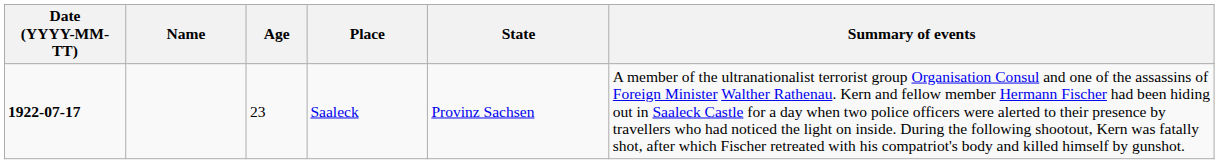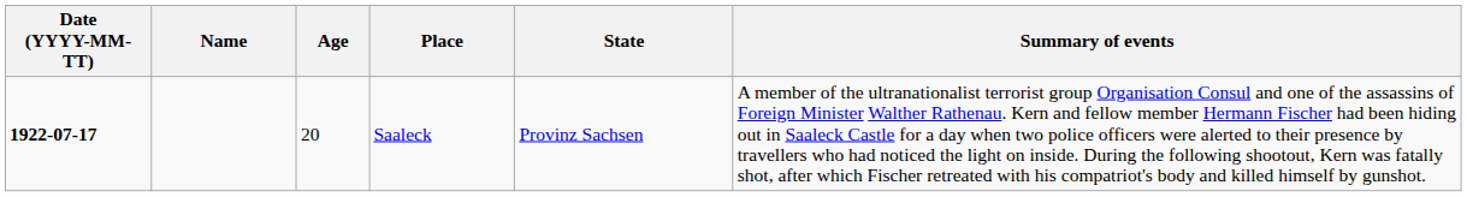 <table class="wikitable sortable static-row-numbers static-row-header-text">
 <tr>
 <th style="width:10%;">Date<br>(YYYY-MM-TT)</th>
 <th style="width:10%;">Name</th>
 <th style="width:5%;">Age</th>
 <th style="width:10%;">Place</th>
 <th style="width:15%;">State</th>
 <th style="width:50%;">Summary of events</th>
 </tr>
 <tr>
 <td><strong>1922-07-17</strong></td>
 <td></td>
-<td>23</td>
+<td>20</td>
 <td><a href='#'>Saaleck</a></td>
 <td><a href='#'>Provinz Sachsen</a></td>
 <td>A member of the ultranationalist terrorist group <a href='#'>Organisation Consul</a> and one of the assassins of <a href='#'>Foreign Minister</a> <a href='#'>Walther Rathenau</a>. Kern and fellow member <a href='#'>Hermann Fischer</a> had been hiding out in <a href='#'>Saaleck Castle</a> for a day when two police officers were alerted to their presence by travellers who had noticed the light on inside. During the following shootout, Kern was fatally shot, after which Fischer retreated with his compatriot's body and killed himself by gunshot.</td>
 </tr>
 </table>
